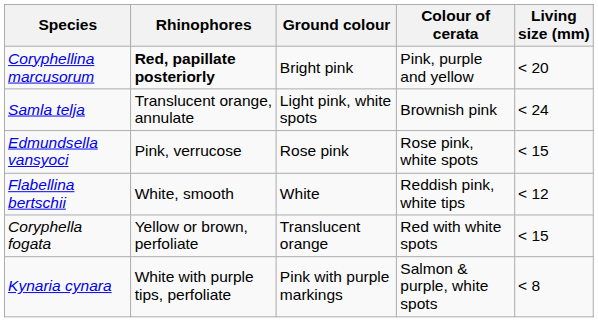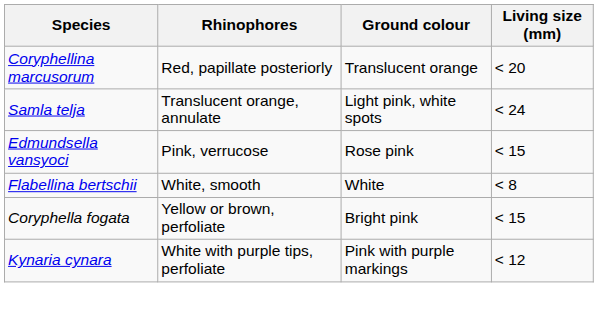 <table class="wikitable">
 <tr>
 <th>Species</th>
 <th>Rhinophores</th>
 <th>Ground colour</th>
-<th>Colour of cerata</th>
 <th>Living size (mm)</th>
 </tr>
 <tr>
 <td><em><a href='#'>Coryphellina marcusorum</a></em></td>
-<td><strong>Red, papillate posteriorly</strong></td>
-<td>Bright pink</td>
-<td>Pink, purple and yellow</td>
+<td>Red, papillate posteriorly</td>
+<td>Translucent orange</td>
 <td>< 20</td>
 </tr>
 <tr>
 <td><em><a href='#'>Samla telja</a></em></td>
 <td>Translucent orange, annulate</td>
 <td>Light pink, white spots</td>
-<td>Brownish pink</td>
 <td>< 24</td>
 </tr>
 <tr>
 <td><em><a href='#'>Edmundsella vansyoci</a></em></td>
 <td>Pink, verrucose</td>
 <td>Rose pink</td>
-<td>Rose pink, white spots</td>
 <td>< 15</td>
 </tr>
 <tr>
 <td><em><a href='#'>Flabellina bertschii</a></em></td>
 <td>White, smooth</td>
 <td>White</td>
-<td>Reddish pink, white tips</td>
-<td>< 12</td>
+<td>< 8</td>
 </tr>
 <tr>
 <td><em>Coryphella fogata</em></td>
 <td>Yellow or brown, perfoliate</td>
-<td>Translucent orange</td>
-<td>Red with white spots</td>
+<td>Bright pink</td>
 <td>< 15</td>
 </tr>
 <tr>
 <td><em><a href='#'>Kynaria cynara</a></em></td>
 <td>White with purple tips, perfoliate</td>
 <td>Pink with purple markings</td>
-<td>Salmon & purple, white spots</td>
-<td>< 8</td>
+<td>< 12</td>
 </tr>
 </table>
